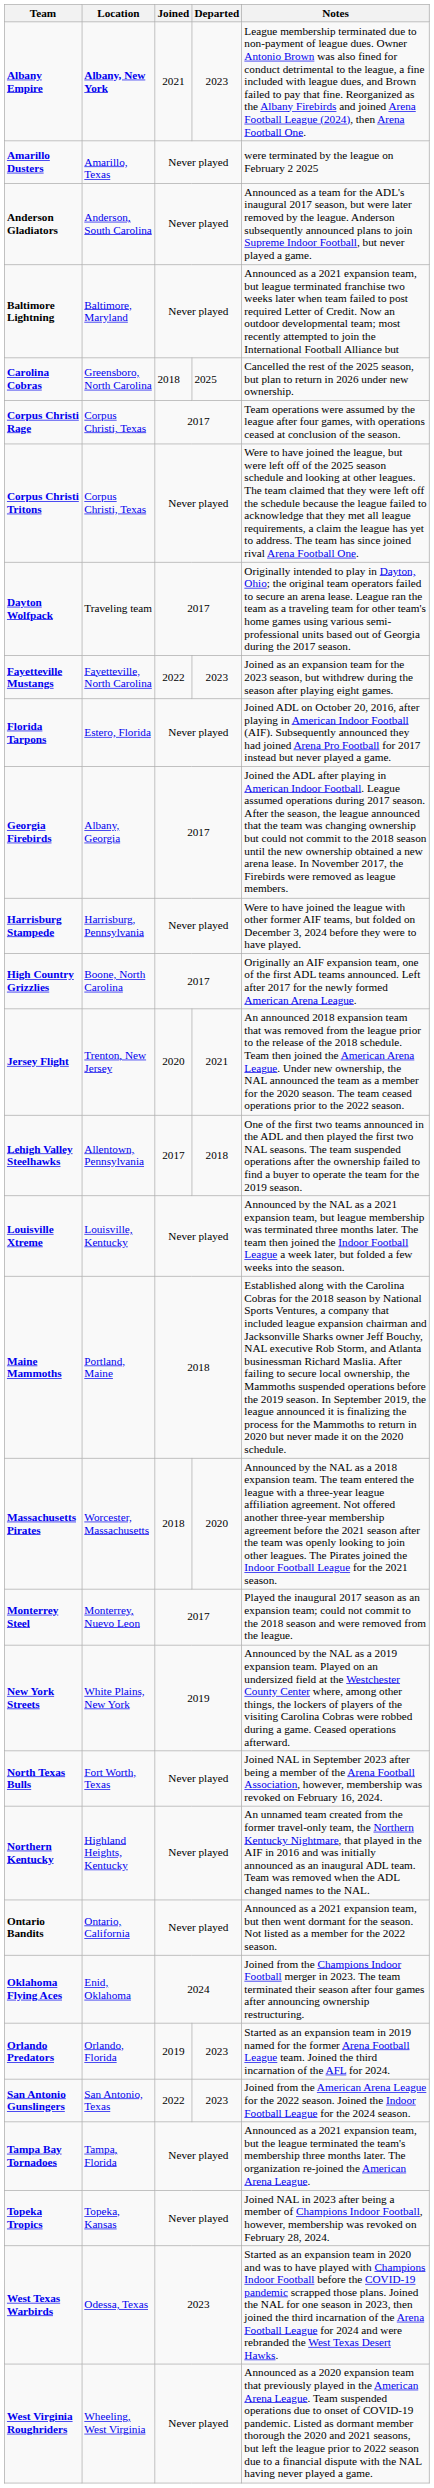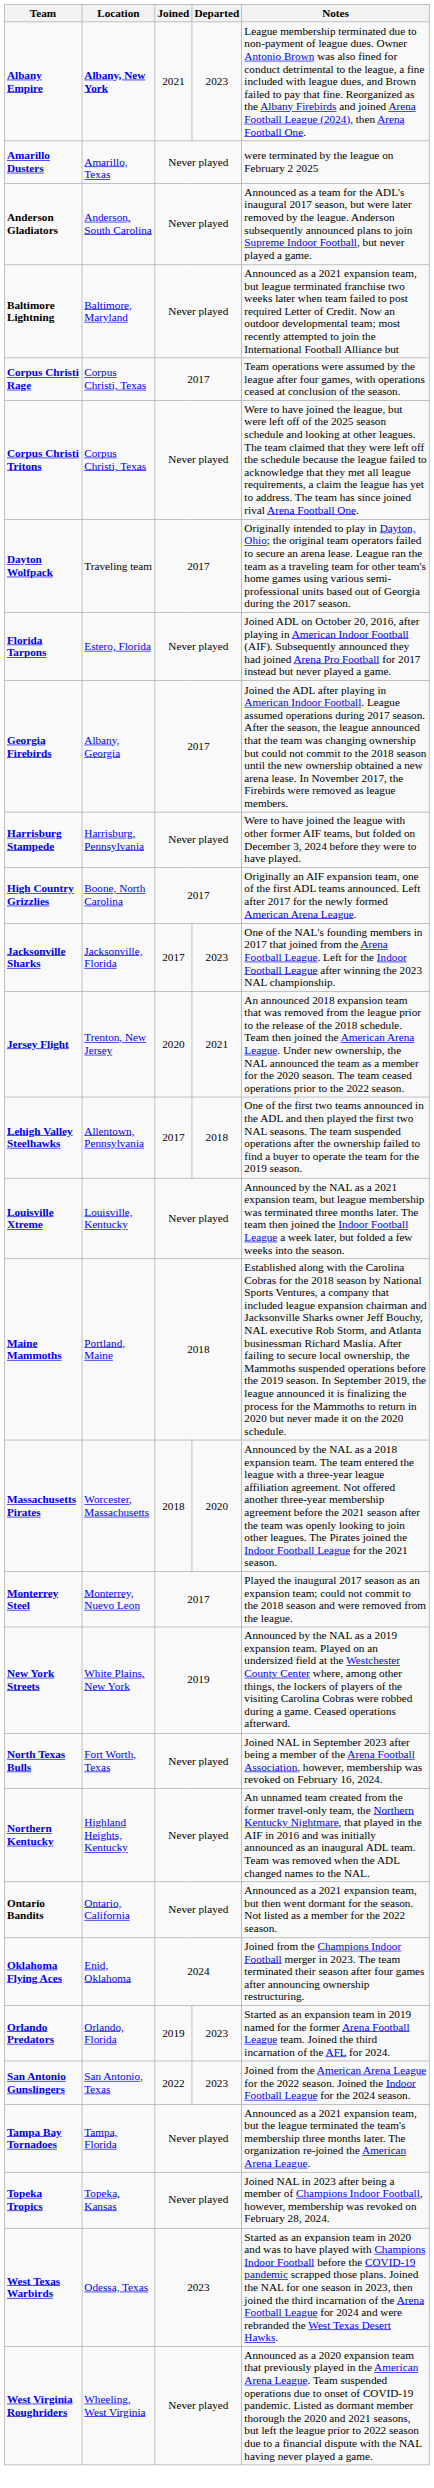 <table class="wikitable sortable" style="text-align:left">
 <tr>
 <th>Team</th>
 <th>Location</th>
 <th>Joined</th>
 <th>Departed</th>
 <th>Notes</th>
 </tr>
 <tr>
 <td><strong><a href='#'>Albany Empire</a></strong></td>
 <td><strong><a href='#'>Albany, New York</a></strong></td>
 <td align=center>2021</td>
 <td align=center>2023</td>
 <td>League membership terminated due to non-payment of league dues. Owner <a href='#'>Antonio Brown</a> was also fined for conduct detrimental to the league, a fine included with league dues, and Brown failed to pay that fine. Reorganized as the <a href='#'>Albany Firebirds</a> and joined <a href='#'>Arena Football League (2024)</a>, then <a href='#'>Arena Football One</a>.</td>
 </tr>
 <tr>
 <td><strong><a href='#'>Amarillo Dusters</a></strong></td>
 <td><br><a href='#'>Amarillo, Texas</a></td>
 <td colspan=2; style="text-align:center">Never played</td>
 <td>were terminated by the league on February 2 2025</td>
 </tr>
 <tr>
 <td><strong>Anderson Gladiators</strong></td>
 <td><a href='#'>Anderson, South Carolina</a></td>
 <td colspan=2; style="text-align:center">Never played</td>
 <td>Announced as a team for the ADL's inaugural 2017 season, but were later removed by the league.  Anderson subsequently announced plans to join <a href='#'>Supreme Indoor Football</a>, but never played a game.</td>
 </tr>
 <tr>
 <td><strong>Baltimore Lightning</strong></td>
 <td><a href='#'>Baltimore, Maryland</a></td>
 <td colspan=2; style="text-align:center">Never played</td>
 <td>Announced as a 2021 expansion team, but league terminated franchise two weeks later when team failed to post required Letter of Credit.  Now an outdoor developmental team; most recently attempted to join the International Football Alliance but</td>
 </tr>
 <tr>
-<td><strong><a href='#'>Carolina Cobras</a></strong></td>
-<td><a href='#'>Greensboro, North Carolina</a></td>
-<td>2018</td>
-<td>2025</td>
-<td>Cancelled the rest of the 2025 season, but plan to return in 2026 under new ownership.</td>
-</tr>
-<tr>
 <td><strong><a href='#'>Corpus Christi Rage</a></strong></td>
 <td><a href='#'>Corpus Christi, Texas</a></td>
 <td colspan=2; style="text-align:center">2017</td>
 <td>Team operations were assumed by the league after four games, with operations ceased at conclusion of the season.</td>
 </tr>
 <tr>
 <td><strong><a href='#'>Corpus Christi Tritons</a></strong></td>
 <td><a href='#'>Corpus Christi, Texas</a></td>
 <td colspan=2; style="text-align:center">Never played</td>
 <td>Were to have joined the league, but were left off of the 2025 season schedule and looking at other leagues.  The team claimed that they were left off the schedule because the league failed to acknowledge that they met all league requirements, a claim the league has yet to address.  The team has since joined rival <a href='#'>Arena Football One</a>.</td>
 </tr>
 <tr>
 <td><strong><a href='#'>Dayton Wolfpack</a></strong></td>
 <td>Traveling team</td>
 <td colspan=2; style="text-align:center">2017</td>
 <td>Originally intended to play in <a href='#'>Dayton, Ohio</a>; the original team operators failed to secure an arena lease. League ran the team as a traveling team for other team's home games using various semi-professional units based out of Georgia during the 2017 season.</td>
-</tr>
-<tr>
-<td><strong><a href='#'>Fayetteville Mustangs</a></strong></td>
-<td><a href='#'>Fayetteville, North Carolina</a></td>
-<td style="text-align:center">2022</td>
-<td style="text-align:center">2023</td>
-<td>Joined as an expansion team for the 2023 season, but withdrew during the season after playing eight games.</td>
 </tr>
 <tr>
 <td><strong><a href='#'>Florida Tarpons</a></strong></td>
 <td><a href='#'>Estero, Florida</a></td>
 <td colspan=2; style="text-align:center">Never played</td>
 <td>Joined ADL on October 20, 2016, after playing in <a href='#'>American Indoor Football</a> (AIF). Subsequently announced they had joined <a href='#'>Arena Pro Football</a> for 2017 instead but never played a game.</td>
 </tr>
 <tr>
 <td><strong><a href='#'>Georgia Firebirds</a></strong></td>
 <td><a href='#'>Albany, Georgia</a></td>
 <td colspan=2; style="text-align:center">2017</td>
 <td>Joined the ADL after playing in <a href='#'>American Indoor Football</a>. League assumed operations during 2017 season. After the season, the league announced that the team was changing ownership but could not commit to the 2018 season until the new ownership obtained a new arena lease. In November 2017, the Firebirds were removed as league members.</td>
 </tr>
 <tr>
 <td><strong><a href='#'>Harrisburg Stampede</a></strong></td>
 <td><a href='#'>Harrisburg, Pennsylvania</a></td>
 <td colspan=2; style="text-align:center">Never played</td>
 <td>Were to have joined the league with other former AIF teams, but folded on December 3, 2024 before they were to have played.</td>
 </tr>
 <tr>
 <td><strong><a href='#'>High Country Grizzlies</a></strong></td>
 <td><a href='#'>Boone, North Carolina</a></td>
 <td colspan=2; style="text-align:center">2017</td>
 <td>Originally an AIF expansion team, one of the first ADL teams announced. Left after 2017 for the newly formed <a href='#'>American Arena League</a>.</td>
+</tr>
+<tr>
+<td><strong><a href='#'>Jacksonville Sharks</a></strong></td>
+<td><a href='#'>Jacksonville, Florida</a></td>
+<td align=center>2017</td>
+<td align=center>2023</td>
+<td>One of the NAL's founding members in 2017 that joined from the <a href='#'>Arena Football League</a>. Left for the <a href='#'>Indoor Football League</a> after winning the 2023 NAL championship.</td>
 </tr>
 <tr>
 <td><strong><a href='#'>Jersey Flight</a></strong></td>
 <td><a href='#'>Trenton, New Jersey</a></td>
 <td style="text-align:center">2020</td>
 <td style="text-align:center">2021</td>
 <td>An announced 2018 expansion team that was removed from the league prior to the release of the 2018 schedule. Team then joined the <a href='#'>American Arena League</a>.  Under new ownership, the NAL announced the team as a member for the 2020 season. The team ceased operations prior to the 2022 season.</td>
 </tr>
 <tr>
 <td><strong><a href='#'>Lehigh Valley Steelhawks</a></strong></td>
 <td><a href='#'>Allentown, Pennsylvania</a></td>
 <td style="text-align:center">2017</td>
 <td style="text-align:center">2018</td>
 <td>One of the first two teams announced in the ADL and then played the first two NAL seasons. The team suspended operations after the ownership failed to find a buyer to operate the team for the 2019 season.</td>
 </tr>
 <tr>
 <td><strong><a href='#'>Louisville Xtreme</a></strong></td>
 <td><a href='#'>Louisville, Kentucky</a></td>
 <td colspan=2; style="text-align:center">Never played</td>
 <td>Announced by the NAL as a 2021 expansion team, but league membership was terminated three months later. The team then joined the <a href='#'>Indoor Football League</a> a week later, but folded a few weeks into the season.</td>
 </tr>
 <tr>
 <td><strong><a href='#'>Maine Mammoths</a></strong></td>
 <td><a href='#'>Portland, Maine</a></td>
 <td colspan=2; style="text-align:center">2018</td>
 <td>Established along with the Carolina Cobras for the 2018 season by National Sports Ventures, a company that included league expansion chairman and Jacksonville Sharks owner Jeff Bouchy, NAL executive Rob Storm, and Atlanta businessman Richard Maslia. After failing to secure local ownership, the Mammoths suspended operations before the 2019 season. In September 2019, the league announced it is finalizing the process for the Mammoths to return in 2020 but never made it on the 2020 schedule.</td>
 </tr>
 <tr>
 <td><strong><a href='#'>Massachusetts Pirates</a></strong></td>
 <td><a href='#'>Worcester, Massachusetts</a></td>
 <td style="text-align:center">2018</td>
 <td style="text-align:center">2020</td>
 <td>Announced by the NAL as a 2018 expansion team. The team entered the league with a three-year league affiliation agreement. Not offered another three-year membership agreement before the 2021 season after the team was openly looking to join other leagues. The Pirates joined the <a href='#'>Indoor Football League</a> for the 2021 season.</td>
 </tr>
 <tr>
 <td><strong><a href='#'>Monterrey Steel</a></strong></td>
 <td><a href='#'>Monterrey, Nuevo Leon</a></td>
 <td colspan=2; style="text-align:center">2017</td>
 <td>Played the inaugural 2017 season as an expansion team; could not commit to the 2018 season and were removed from the league.</td>
 </tr>
 <tr>
 <td><strong><a href='#'>New York Streets</a></strong></td>
 <td><a href='#'>White Plains, New York</a></td>
 <td colspan=2; style="text-align:center">2019</td>
 <td>Announced by the NAL as a 2019 expansion team. Played on an undersized field at the <a href='#'>Westchester County Center</a> where, among other things, the lockers of players of the visiting Carolina Cobras were robbed during a game. Ceased operations afterward.</td>
 </tr>
 <tr>
 <td><strong><a href='#'>North Texas Bulls</a></strong></td>
 <td><a href='#'>Fort Worth, Texas</a></td>
 <td colspan=2; style="text-align:center">Never played</td>
 <td>Joined NAL in September 2023 after being a member of the <a href='#'>Arena Football Association</a>, however, membership was revoked on February 16, 2024.</td>
 </tr>
 <tr>
 <td><strong><a href='#'>Northern Kentucky</a></strong></td>
 <td><a href='#'>Highland Heights, Kentucky</a></td>
 <td colspan=2; style="text-align:center">Never played</td>
 <td>An unnamed team created from the former travel-only team, the <a href='#'>Northern Kentucky Nightmare</a>, that played in the AIF in 2016 and was initially announced as an inaugural ADL team. Team was removed when the ADL changed names to the NAL.</td>
 </tr>
 <tr>
 <td><strong>Ontario Bandits</strong></td>
 <td><a href='#'>Ontario, California</a></td>
 <td colspan=2; style="text-align:center">Never played</td>
 <td>Announced as a 2021 expansion team, but then went dormant for the season. Not listed as a member for the 2022 season.</td>
 </tr>
 <tr>
 <td><strong><a href='#'>Oklahoma Flying Aces</a></strong></td>
 <td><a href='#'>Enid, Oklahoma</a></td>
 <td colspan=2; style="text-align:center">2024</td>
 <td>Joined from the <a href='#'>Champions Indoor Football</a> merger in 2023. The team terminated their season after four games after announcing ownership restructuring.</td>
 </tr>
 <tr>
 <td><strong><a href='#'>Orlando Predators</a></strong></td>
 <td><a href='#'>Orlando, Florida</a></td>
 <td align=center>2019</td>
 <td align=center>2023</td>
 <td>Started as an expansion team in 2019 named for the former <a href='#'>Arena Football League</a> team. Joined the third incarnation of the <a href='#'>AFL</a> for 2024.</td>
 </tr>
 <tr>
 <td><strong><a href='#'>San Antonio Gunslingers</a></strong></td>
 <td><a href='#'>San Antonio, Texas</a></td>
 <td align=center>2022</td>
 <td align=center>2023</td>
 <td>Joined from the <a href='#'>American Arena League</a> for the 2022 season. Joined the <a href='#'>Indoor Football League</a> for the 2024 season.</td>
 </tr>
 <tr>
 <td><strong><a href='#'>Tampa Bay Tornadoes</a></strong></td>
 <td><a href='#'>Tampa, Florida</a></td>
 <td colspan=2; style="text-align:center">Never played</td>
 <td>Announced as a 2021 expansion team, but the league terminated the team's membership three months later. The organization re-joined the <a href='#'>American Arena League</a>.</td>
 </tr>
 <tr>
 <td><strong><a href='#'>Topeka Tropics</a></strong></td>
 <td><a href='#'>Topeka, Kansas</a></td>
 <td colspan=2; style="text-align:center">Never played</td>
 <td>Joined NAL in 2023 after being a member of <a href='#'>Champions Indoor Football</a>, however, membership was revoked on February 28, 2024.</td>
 </tr>
 <tr>
 <td><strong><a href='#'>West Texas Warbirds</a></strong></td>
 <td><a href='#'>Odessa, Texas</a></td>
 <td colspan=2; style="text-align:center">2023</td>
 <td>Started as an expansion team in 2020 and was to have played with <a href='#'>Champions Indoor Football</a> before the <a href='#'>COVID-19 pandemic</a> scrapped those plans.  Joined the NAL for one season in 2023, then joined the third incarnation of the <a href='#'>Arena Football League</a> for 2024 and were rebranded the <a href='#'>West Texas Desert Hawks</a>.</td>
 </tr>
 <tr>
 <td><strong><a href='#'>West Virginia Roughriders</a></strong></td>
 <td><a href='#'>Wheeling, West Virginia</a></td>
 <td colspan=2; style="text-align:center">Never played</td>
 <td>Announced as a 2020 expansion team that previously played in the <a href='#'>American Arena League</a>. Team suspended operations due to onset of COVID-19 pandemic. Listed as dormant member thorough the 2020 and 2021 seasons, but left the league prior to 2022 season due to a financial dispute with the NAL having never played a game.</td>
 </tr>
 </table>
